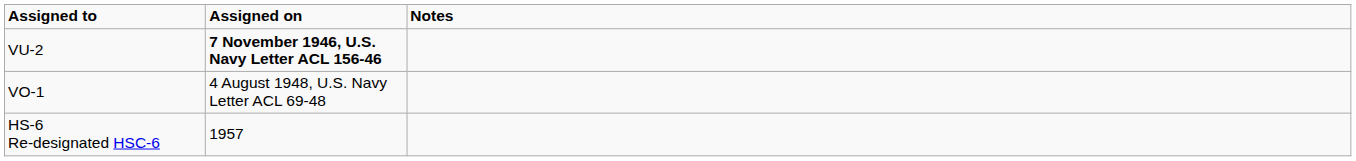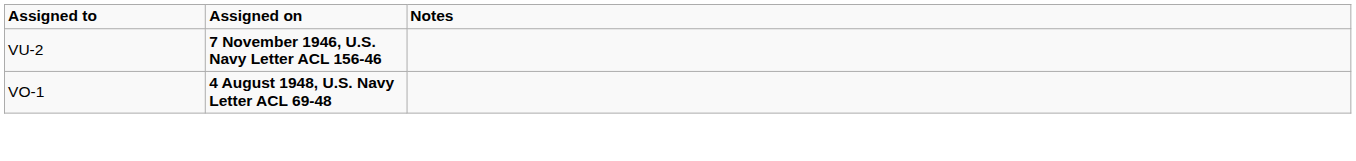 <table class="wikitable" style="width: 70%;">
 <tr>
 <td style="width: 200px;"><strong>Assigned to</strong></td>
 <td style="width: 200px;"><strong>Assigned on</strong></td>
 <td><strong>Notes</strong></td>
 </tr>
 <tr>
 <td>VU-2</td>
 <td><strong>7 November 1946, U.S. Navy Letter ACL 156-46</strong></td>
 <td></td>
 </tr>
 <tr>
 <td>VO-1</td>
-<td>4 August 1948, U.S. Navy Letter ACL 69-48</td>
-<td></td>
-</tr>
-<tr>
-<td>HS-6<br>Re-designated <a href='#'>HSC-6</a></td>
-<td>1957</td>
+<td><strong>4 August 1948, U.S. Navy Letter ACL 69-48</strong></td>
 <td></td>
 </tr>
 </table>
